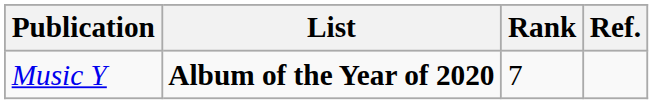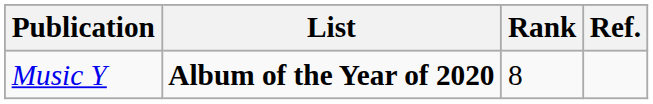 <table class="wikitable">
 <tr>
 <th>Publication</th>
 <th>List</th>
 <th>Rank</th>
 <th>Ref.</th>
 </tr>
 <tr>
 <td><em><a href='#'>Music Y</a></em></td>
 <td><strong>Album of the Year of 2020</strong></td>
-<td>7</td>
+<td>8</td>
 <td></td>
 </tr>
 </table>
